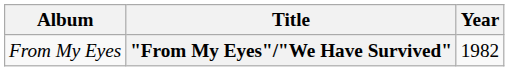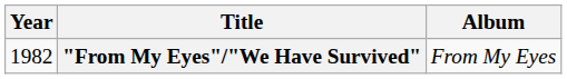 <table class="wikitable plainrowheaders" style="text-align:center;" border="1">
 <tr>
+<th>Year</th>
+<th>Title</th>
 <th>Album</th>
-<th>Title</th>
-<th>Year</th>
 </tr>
 <tr>
+<td>1982</td>
+<th scope="row">"From My Eyes"/"We Have Survived"</th>
 <td><em>From My Eyes</em></td>
-<th scope="row">"From My Eyes"/"We Have Survived"</th>
-<td>1982</td>
 </tr>
 </table>
